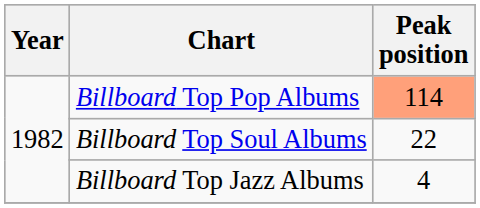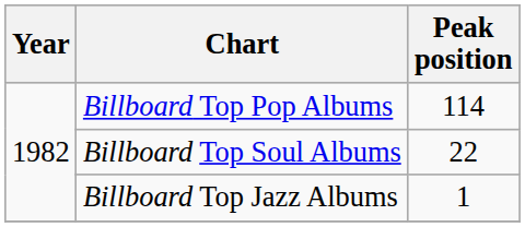 <table class="wikitable">
 <tr>
 <th>Year</th>
 <th>Chart</th>
 <th>Peak<br>position</th>
 </tr>
 <tr>
 <td rowspan="3">1982</td>
 <td><a href='#'><em>Billboard</em> Top Pop Albums</a></td>
-<td align=center style="background: lightsalmon;">114</td>
+<td align=center>114</td>
 </tr>
 <tr>
 <td><em>Billboard</em> <a href='#'>Top Soul Albums</a></td>
 <td align=center>22</td>
 </tr>
 <tr>
 <td><em>Billboard</em> Top Jazz Albums</td>
-<td align=center>4</td>
+<td align=center>1</td>
 </tr>
 <tr>
 </tr>
 </table>
